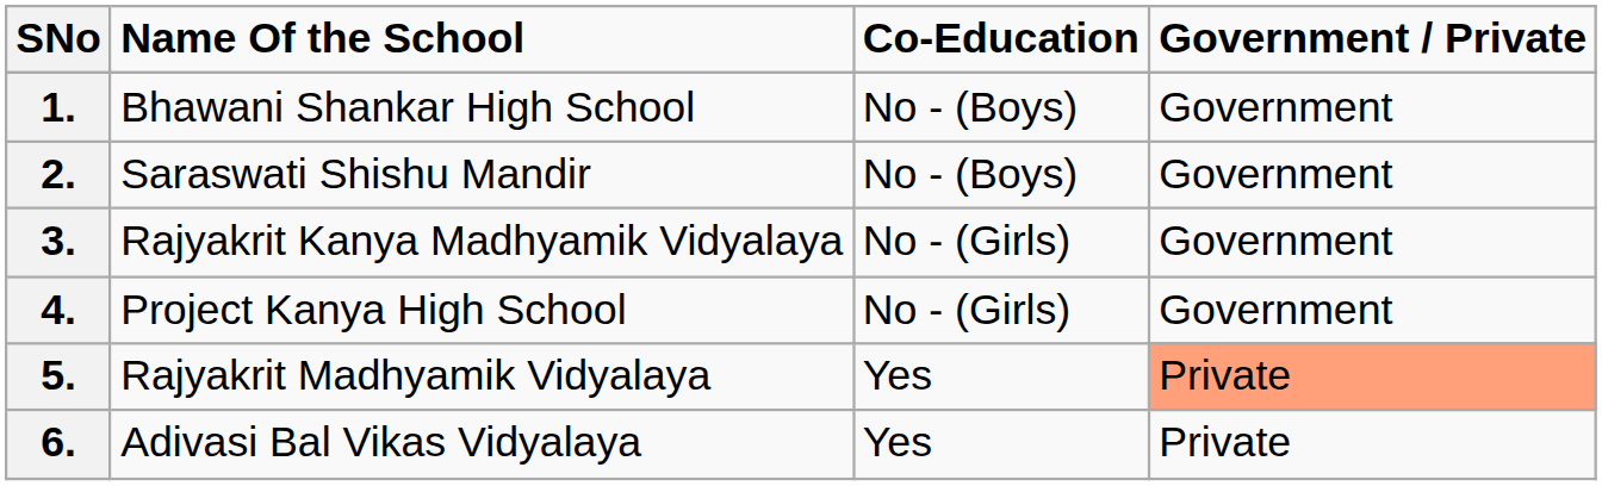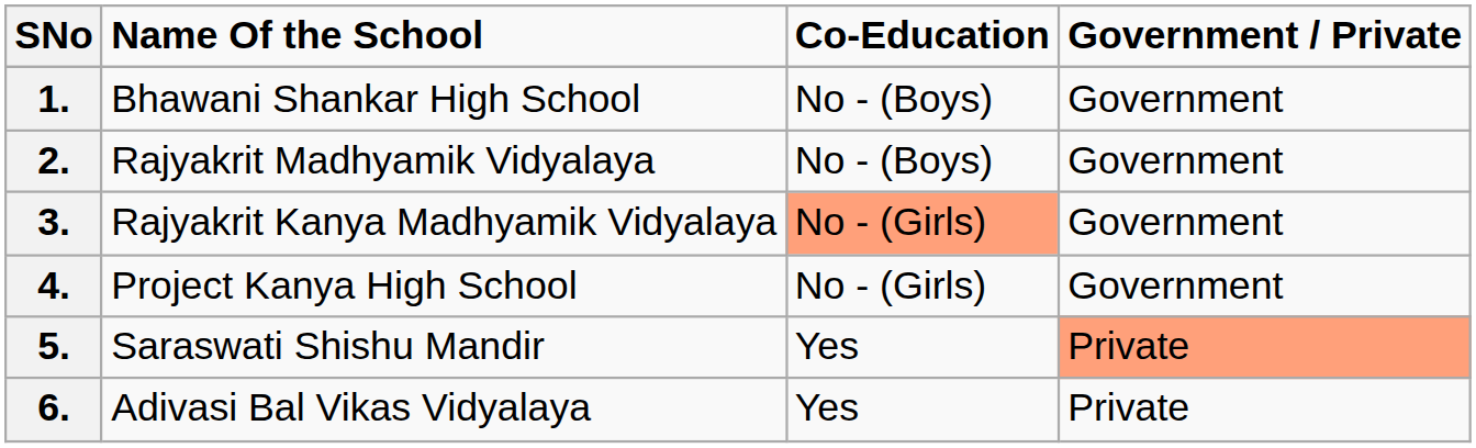 <table class="wikitable" border="1">
 <tr>
 <th><strong>SNo</strong></th>
 <td><strong>Name Of the School</strong></td>
 <td><strong>Co-Education</strong></td>
 <td><strong>Government / Private</strong></td>
 </tr>
 <tr>
 </tr>
 <tr>
 <th><strong>1.</strong></th>
 <td>Bhawani Shankar High School</td>
 <td>No - (Boys)</td>
 <td>Government</td>
 </tr>
 <tr>
 <th><strong>2.</strong></th>
-<td>Saraswati Shishu Mandir</td>
+<td>Rajyakrit Madhyamik Vidyalaya</td>
 <td>No - (Boys)</td>
 <td>Government</td>
 </tr>
 <tr>
 <th><strong>3.</strong></th>
 <td>Rajyakrit Kanya Madhyamik Vidyalaya</td>
-<td>No - (Girls)</td>
+<td style="background: lightsalmon;">No - (Girls)</td>
 <td>Government</td>
 </tr>
 <tr>
 <th><strong>4.</strong></th>
 <td>Project Kanya High School</td>
 <td>No - (Girls)</td>
 <td>Government</td>
 </tr>
 <tr>
 <th><strong>5.</strong></th>
-<td>Rajyakrit Madhyamik Vidyalaya</td>
+<td>Saraswati Shishu Mandir</td>
 <td>Yes</td>
 <td style="background: lightsalmon;">Private</td>
 </tr>
 <tr>
 <th><strong>6.</strong></th>
 <td>Adivasi Bal Vikas Vidyalaya</td>
 <td>Yes</td>
 <td>Private</td>
 </tr>
 </table>
